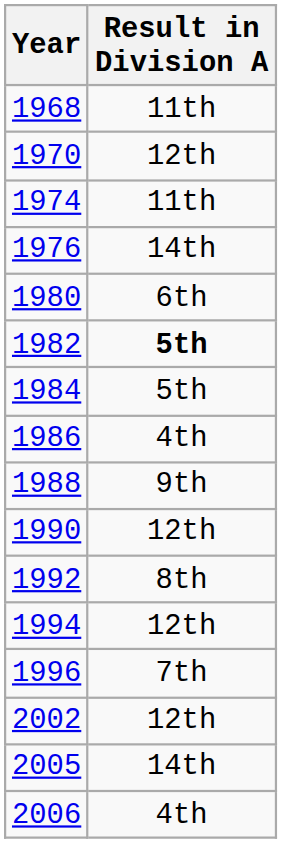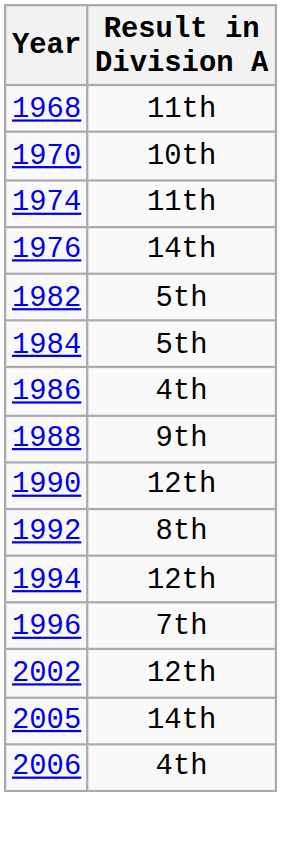 <table class="wikitable" style="text-align:center">
 <tr>
 <th>Year</th>
 <th>Result in<br>Division A</th>
 </tr>
 <tr>
 <td><a href='#'>1968</a></td>
 <td>11th</td>
 </tr>
 <tr>
 <td><a href='#'>1970</a></td>
-<td>12th</td>
+<td>10th</td>
 </tr>
 <tr>
 <td><a href='#'>1974</a></td>
 <td>11th</td>
 </tr>
 <tr>
 <td><a href='#'>1976</a></td>
 <td>14th</td>
 </tr>
 <tr>
-<td><a href='#'>1980</a></td>
-<td>6th</td>
-</tr>
-<tr>
 <td><a href='#'>1982</a></td>
-<td><strong>5th</strong></td>
+<td>5th</td>
 </tr>
 <tr>
 <td><a href='#'>1984</a></td>
 <td>5th</td>
 </tr>
 <tr>
 <td><a href='#'>1986</a></td>
 <td>4th</td>
 </tr>
 <tr>
 <td><a href='#'>1988</a></td>
 <td>9th</td>
 </tr>
 <tr>
 <td><a href='#'>1990</a></td>
 <td>12th</td>
 </tr>
 <tr>
 <td><a href='#'>1992</a></td>
 <td>8th</td>
 </tr>
 <tr>
 <td><a href='#'>1994</a></td>
 <td>12th</td>
 </tr>
 <tr>
 <td><a href='#'>1996</a></td>
 <td>7th</td>
 </tr>
 <tr>
 <td><a href='#'>2002</a></td>
 <td>12th</td>
 </tr>
 <tr>
 <td><a href='#'>2005</a></td>
 <td>14th</td>
 </tr>
 <tr>
 <td><a href='#'>2006</a></td>
 <td>4th</td>
 </tr>
 </table>
